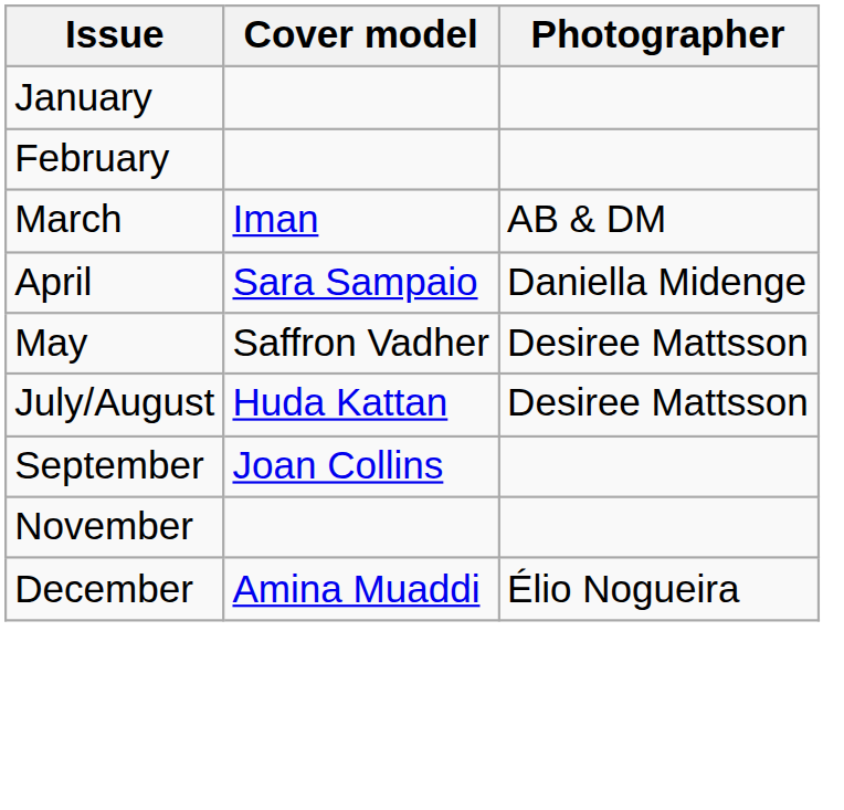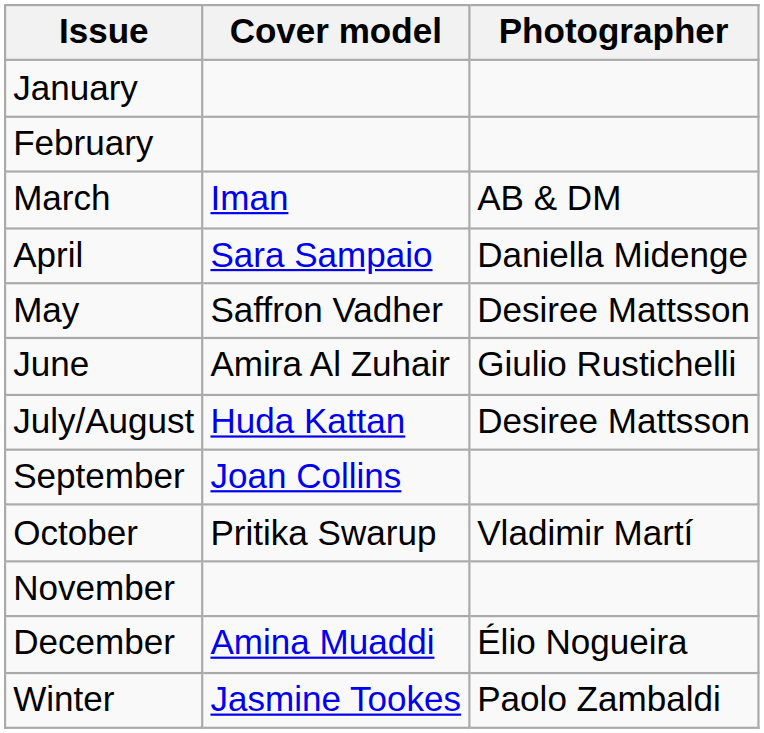 <table class="sortable wikitable">
 <tr>
 <th>Issue</th>
 <th>Cover model</th>
 <th>Photographer</th>
 </tr>
 <tr>
 <td>January</td>
 <td></td>
 <td></td>
 </tr>
 <tr>
 <td>February</td>
 <td></td>
 <td></td>
 </tr>
 <tr>
 <td>March</td>
 <td><a href='#'>Iman</a></td>
 <td>AB & DM</td>
 </tr>
 <tr>
 <td>April</td>
 <td><a href='#'>Sara Sampaio</a></td>
 <td>Daniella Midenge</td>
 </tr>
 <tr>
 <td>May</td>
 <td>Saffron Vadher</td>
 <td>Desiree Mattsson</td>
 </tr>
 <tr>
+<td>June</td>
+<td>Amira Al Zuhair</td>
+<td>Giulio Rustichelli</td>
+</tr>
+<tr>
 <td>July/August</td>
 <td><a href='#'>Huda Kattan</a></td>
 <td>Desiree Mattsson</td>
 </tr>
 <tr>
 <td>September</td>
 <td><a href='#'>Joan Collins</a></td>
 <td></td>
+</tr>
+<tr>
+<td>October</td>
+<td>Pritika Swarup</td>
+<td>Vladimir Martí</td>
 </tr>
 <tr>
 <td>November</td>
 <td></td>
 <td></td>
 </tr>
 <tr>
 <td>December</td>
 <td><a href='#'>Amina Muaddi</a></td>
 <td>Élio Nogueira</td>
 </tr>
+<tr>
+<td>Winter</td>
+<td><a href='#'>Jasmine Tookes</a></td>
+<td>Paolo Zambaldi</td>
+</tr>
 </table>
